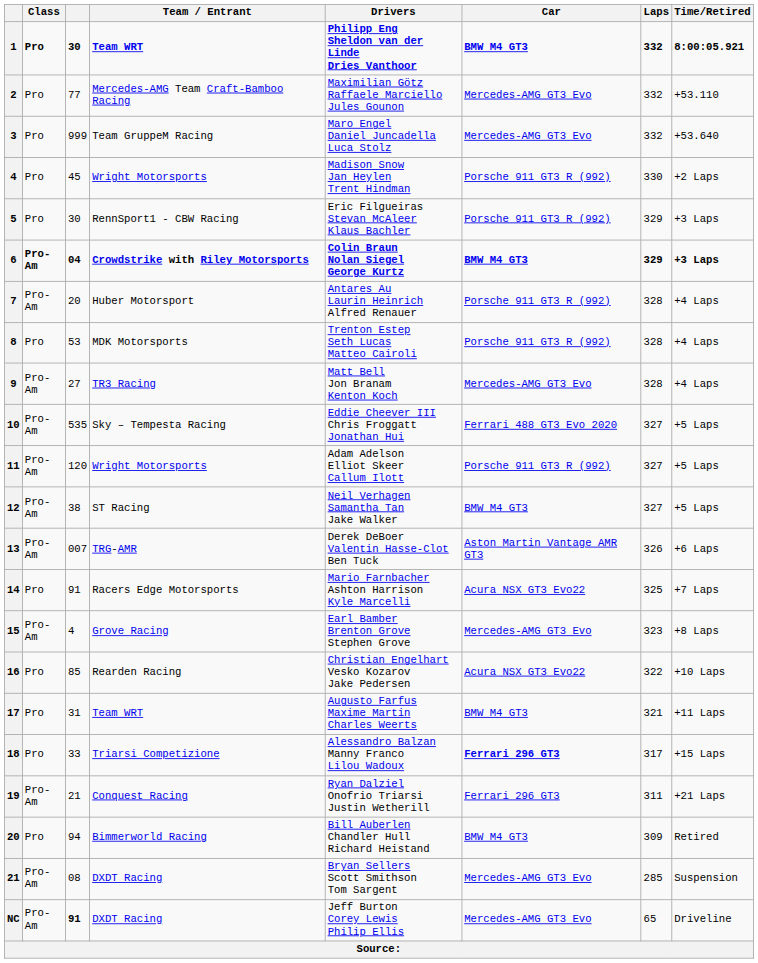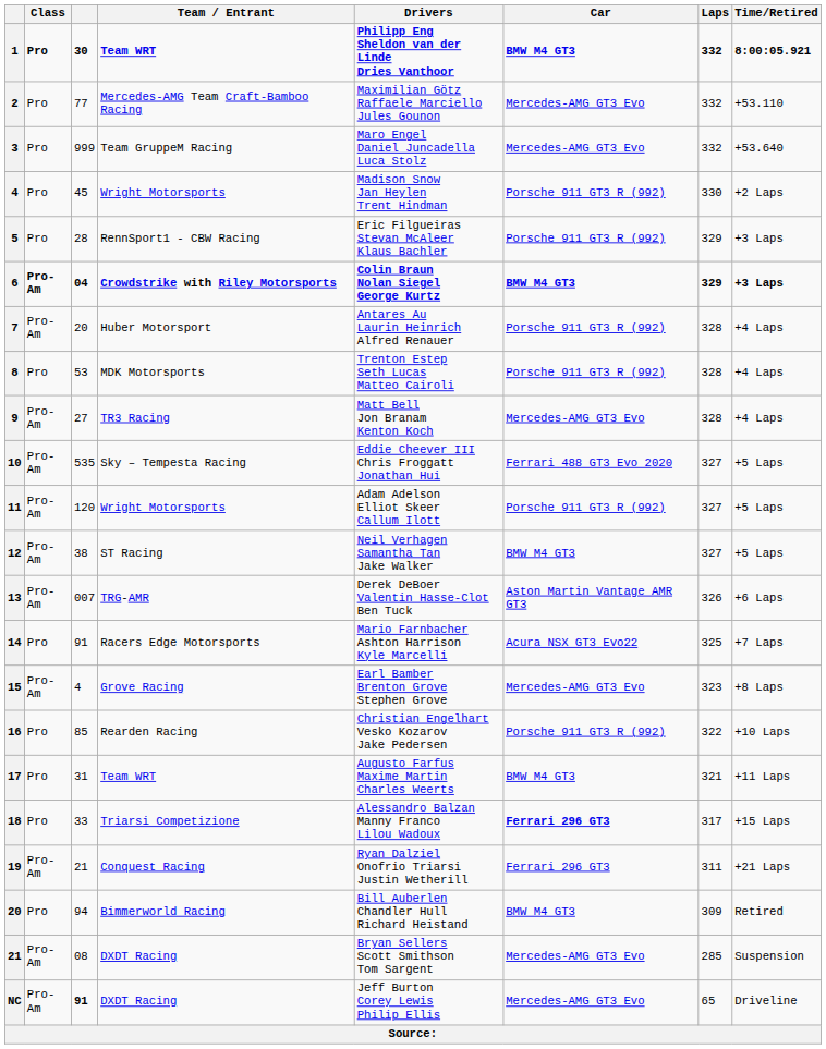 <table class="wikitable" style="font-size: 95%;">
 <tr>
 <th></th>
 <th>Class</th>
 <th></th>
 <th>Team / Entrant</th>
 <th>Drivers</th>
 <th>Car</th>
 <th>Laps</th>
 <th>Time/Retired</th>
 </tr>
 <tr>
 <th>1</th>
 <td><strong>Pro</strong></td>
 <td><strong>30</strong></td>
 <td><strong> <a href='#'>Team WRT</a></strong></td>
 <td><strong> <a href='#'>Philipp Eng</a><br> <a href='#'>Sheldon van der Linde</a><br> <a href='#'>Dries Vanthoor</a></strong></td>
 <td><a href='#'><strong>BMW M4 GT3</strong></a></td>
 <td><strong>332</strong></td>
 <td><strong>8:00:05.921</strong></td>
 </tr>
 <tr>
 <th>2</th>
 <td>Pro</td>
 <td>77</td>
 <td> <a href='#'>Mercedes-AMG</a> Team <a href='#'>Craft-Bamboo Racing</a></td>
 <td> <a href='#'>Maximilian Götz</a><br> <a href='#'>Raffaele Marciello</a><br> <a href='#'>Jules Gounon</a></td>
 <td><a href='#'>Mercedes-AMG GT3 Evo</a></td>
 <td>332</td>
 <td>+53.110</td>
 </tr>
 <tr>
 <th>3</th>
 <td>Pro</td>
 <td>999</td>
 <td> Team GruppeM Racing</td>
 <td> <a href='#'>Maro Engel</a><br> <a href='#'>Daniel Juncadella</a><br> <a href='#'>Luca Stolz</a></td>
 <td><a href='#'>Mercedes-AMG GT3 Evo</a></td>
 <td>332</td>
 <td>+53.640</td>
 </tr>
 <tr>
 <th>4</th>
 <td>Pro</td>
 <td>45</td>
 <td> <a href='#'>Wright Motorsports</a></td>
 <td> <a href='#'>Madison Snow</a><br> <a href='#'>Jan Heylen</a><br> <a href='#'>Trent Hindman</a></td>
 <td><a href='#'>Porsche 911 GT3 R (992)</a></td>
 <td>330</td>
 <td>+2 Laps</td>
 </tr>
 <tr>
 <th>5</th>
 <td>Pro</td>
-<td>30</td>
+<td>28</td>
 <td> RennSport1 - CBW Racing</td>
 <td> Eric Filgueiras<br> <a href='#'>Stevan McAleer</a><br> <a href='#'>Klaus Bachler</a></td>
 <td><a href='#'>Porsche 911 GT3 R (992)</a></td>
 <td>329</td>
 <td>+3 Laps</td>
 </tr>
 <tr>
 <th>6</th>
 <td><strong>Pro-Am</strong></td>
 <td><strong>04</strong></td>
 <td><strong> <a href='#'>Crowdstrike</a> with <a href='#'>Riley Motorsports</a></strong></td>
 <td><strong> <a href='#'>Colin Braun</a><br> <a href='#'>Nolan Siegel</a><br> <a href='#'>George Kurtz</a></strong></td>
 <td><a href='#'><strong>BMW M4 GT3</strong></a></td>
 <td><strong>329</strong></td>
 <td><strong>+3 Laps</strong></td>
 </tr>
 <tr>
 <th>7</th>
 <td>Pro-Am</td>
 <td>20</td>
 <td> Huber Motorsport</td>
 <td> <a href='#'>Antares Au</a><br> <a href='#'>Laurin Heinrich</a><br> Alfred Renauer</td>
 <td><a href='#'>Porsche 911 GT3 R (992)</a></td>
 <td>328</td>
 <td>+4 Laps</td>
 </tr>
 <tr>
 <th>8</th>
 <td>Pro</td>
 <td>53</td>
 <td> MDK Motorsports</td>
 <td> <a href='#'>Trenton Estep</a><br> <a href='#'>Seth Lucas</a><br> <a href='#'>Matteo Cairoli</a></td>
 <td><a href='#'>Porsche 911 GT3 R (992)</a></td>
 <td>328</td>
 <td>+4 Laps</td>
 </tr>
 <tr>
 <th>9</th>
 <td>Pro-Am</td>
 <td>27</td>
 <td> <a href='#'>TR3 Racing</a></td>
 <td> <a href='#'>Matt Bell</a><br> Jon Branam<br> <a href='#'>Kenton Koch</a></td>
 <td><a href='#'>Mercedes-AMG GT3 Evo</a></td>
 <td>328</td>
 <td>+4 Laps</td>
 </tr>
 <tr>
 <th>10</th>
 <td>Pro-Am</td>
 <td>535</td>
 <td> Sky – Tempesta Racing</td>
 <td> <a href='#'>Eddie Cheever III</a><br> Chris Froggatt<br> <a href='#'>Jonathan Hui</a></td>
 <td><a href='#'>Ferrari 488 GT3 Evo 2020</a></td>
 <td>327</td>
 <td>+5 Laps</td>
 </tr>
 <tr>
 <th>11</th>
 <td>Pro-Am</td>
 <td>120</td>
 <td> <a href='#'>Wright Motorsports</a></td>
 <td> Adam Adelson<br> Elliot Skeer<br> <a href='#'>Callum Ilott</a></td>
 <td><a href='#'>Porsche 911 GT3 R (992)</a></td>
 <td>327</td>
 <td>+5 Laps</td>
 </tr>
 <tr>
 <th>12</th>
 <td>Pro-Am</td>
 <td>38</td>
 <td> ST Racing</td>
 <td> <a href='#'>Neil Verhagen</a><br> <a href='#'>Samantha Tan</a><br> Jake Walker</td>
 <td><a href='#'>BMW M4 GT3</a></td>
 <td>327</td>
 <td>+5 Laps</td>
 </tr>
 <tr>
 <th>13</th>
 <td>Pro-Am</td>
 <td>007</td>
 <td> <a href='#'>TRG</a>-<a href='#'>AMR</a></td>
 <td> Derek DeBoer<br> <a href='#'>Valentin Hasse-Clot</a><br> Ben Tuck</td>
 <td><a href='#'>Aston Martin Vantage AMR GT3</a></td>
 <td>326</td>
 <td>+6 Laps</td>
 </tr>
 <tr>
 <th>14</th>
 <td>Pro</td>
 <td>91</td>
 <td> Racers Edge Motorsports</td>
 <td> <a href='#'>Mario Farnbacher</a><br> Ashton Harrison<br> <a href='#'>Kyle Marcelli</a></td>
 <td><a href='#'>Acura NSX GT3 Evo22</a></td>
 <td>325</td>
 <td>+7 Laps</td>
 </tr>
 <tr>
 <th>15</th>
 <td>Pro-Am</td>
 <td>4</td>
 <td> <a href='#'>Grove Racing</a></td>
 <td> <a href='#'>Earl Bamber</a><br> <a href='#'>Brenton Grove</a><br> Stephen Grove</td>
 <td><a href='#'>Mercedes-AMG GT3 Evo</a></td>
 <td>323</td>
 <td>+8 Laps</td>
 </tr>
 <tr>
 <th>16</th>
 <td>Pro</td>
 <td>85</td>
 <td> Rearden Racing</td>
 <td> <a href='#'>Christian Engelhart</a><br> Vesko Kozarov<br> Jake Pedersen</td>
-<td><a href='#'>Acura NSX GT3 Evo22</a></td>
+<td><a href='#'>Porsche 911 GT3 R (992)</a></td>
 <td>322</td>
 <td>+10 Laps</td>
 </tr>
 <tr>
 <th>17</th>
 <td>Pro</td>
 <td>31</td>
 <td> <a href='#'>Team WRT</a></td>
 <td> <a href='#'>Augusto Farfus</a><br> <a href='#'>Maxime Martin</a><br> <a href='#'>Charles Weerts</a></td>
 <td><a href='#'>BMW M4 GT3</a></td>
 <td>321</td>
 <td>+11 Laps</td>
 </tr>
 <tr>
 <th>18</th>
 <td>Pro</td>
 <td>33</td>
 <td> <a href='#'>Triarsi Competizione</a></td>
 <td> <a href='#'>Alessandro Balzan</a><br> Manny Franco<br> <a href='#'>Lilou Wadoux</a></td>
 <td><strong><a href='#'>Ferrari 296 GT3</a></strong></td>
 <td>317</td>
 <td>+15 Laps</td>
 </tr>
 <tr>
 <th>19</th>
 <td>Pro-Am</td>
 <td>21</td>
 <td> <a href='#'>Conquest Racing</a></td>
 <td> <a href='#'>Ryan Dalziel</a><br> Onofrio Triarsi<br> Justin Wetherill</td>
 <td><a href='#'>Ferrari 296 GT3</a></td>
 <td>311</td>
 <td>+21 Laps</td>
 </tr>
 <tr>
 <th>20</th>
 <td>Pro</td>
 <td>94</td>
 <td> <a href='#'>Bimmerworld Racing</a></td>
 <td> <a href='#'>Bill Auberlen</a><br> Chandler Hull<br> Richard Heistand</td>
 <td><a href='#'>BMW M4 GT3</a></td>
 <td>309</td>
 <td>Retired</td>
 </tr>
 <tr>
 <th>21</th>
 <td>Pro-Am</td>
 <td>08</td>
 <td> <a href='#'>DXDT Racing</a></td>
 <td> <a href='#'>Bryan Sellers</a><br> Scott Smithson<br> Tom Sargent</td>
 <td><a href='#'>Mercedes-AMG GT3 Evo</a></td>
 <td>285</td>
 <td>Suspension</td>
 </tr>
 <tr>
 <th>NC</th>
 <td>Pro-Am</td>
 <td><strong>91</strong></td>
 <td> <a href='#'>DXDT Racing</a></td>
 <td> Jeff Burton<br> <a href='#'>Corey Lewis</a><br> <a href='#'>Philip Ellis</a></td>
 <td><a href='#'>Mercedes-AMG GT3 Evo</a></td>
 <td>65</td>
 <td>Driveline</td>
 </tr>
 <tr>
 <th colspan=8>Source:</th>
 </tr>
 </table>
